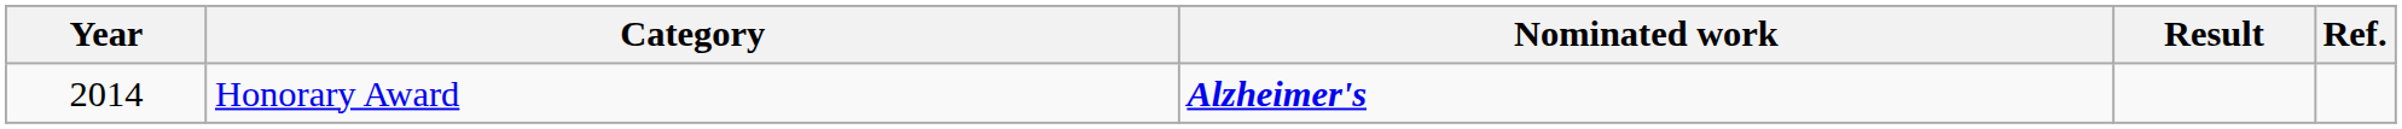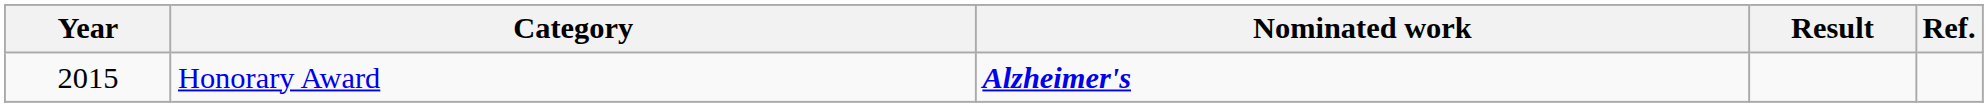 <table class="wikitable">
 <tr>
 <th scope="col" style="width:5em;">Year</th>
 <th scope="col" style="width:26em;">Category</th>
 <th scope="col" style="width:25em;">Nominated work</th>
 <th scope="col" style="width:5em;">Result</th>
 <th>Ref.</th>
 </tr>
 <tr>
-<td style="text-align:center;">2014</td>
+<td style="text-align:center;">2015</td>
 <td><a href='#'>Honorary Award</a></td>
 <td><strong><em><a href='#'>Alzheimer's</a></em></strong></td>
 <td></td>
 <td><br></td>
 </tr>
 </table>
